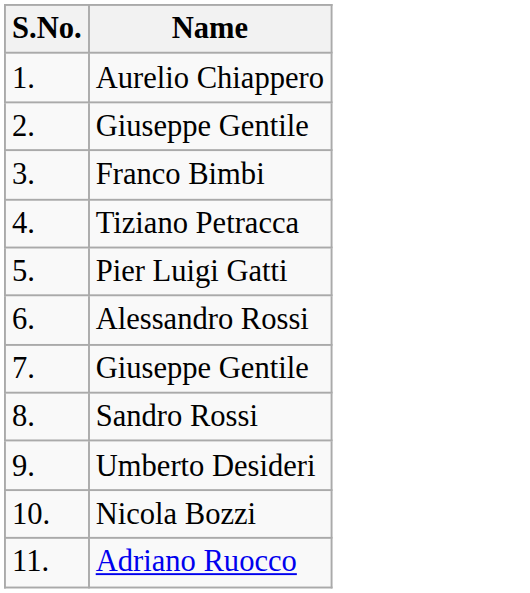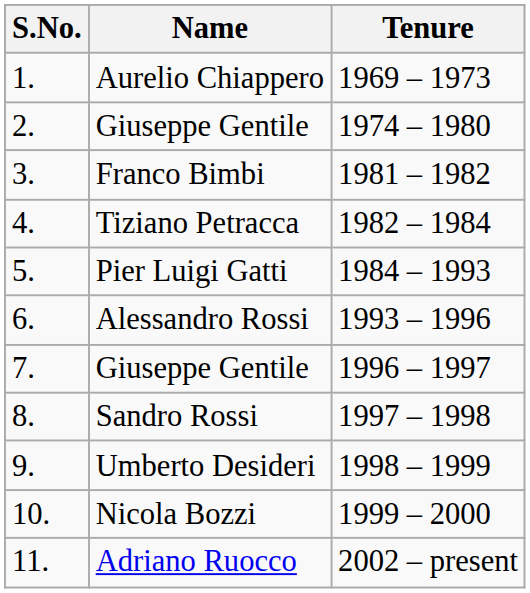 <table class="wikitable">
 <tr>
 <th>S.No.</th>
 <th>Name</th>
+<th>Tenure</th>
 </tr>
 <tr>
 <td>1.</td>
 <td>Aurelio Chiappero</td>
+<td>1969 – 1973</td>
 </tr>
 <tr>
 <td>2.</td>
 <td>Giuseppe Gentile</td>
+<td>1974 – 1980</td>
 </tr>
 <tr>
 <td>3.</td>
 <td>Franco Bimbi</td>
+<td>1981 – 1982</td>
 </tr>
 <tr>
 <td>4.</td>
 <td>Tiziano Petracca</td>
+<td>1982 – 1984</td>
 </tr>
 <tr>
 <td>5.</td>
 <td>Pier Luigi Gatti</td>
+<td>1984 – 1993</td>
 </tr>
 <tr>
 <td>6.</td>
 <td>Alessandro Rossi</td>
+<td>1993 – 1996</td>
 </tr>
 <tr>
 <td>7.</td>
 <td>Giuseppe Gentile</td>
+<td>1996 – 1997</td>
 </tr>
 <tr>
 <td>8.</td>
 <td>Sandro Rossi</td>
+<td>1997 – 1998</td>
 </tr>
 <tr>
 <td>9.</td>
 <td>Umberto Desideri</td>
+<td>1998 – 1999</td>
 </tr>
 <tr>
 <td>10.</td>
 <td>Nicola Bozzi</td>
+<td>1999 – 2000</td>
 </tr>
 <tr>
 <td>11.</td>
 <td><a href='#'>Adriano Ruocco</a></td>
+<td>2002 – present</td>
 </tr>
 </table>
